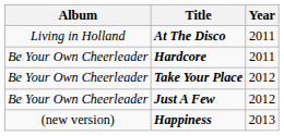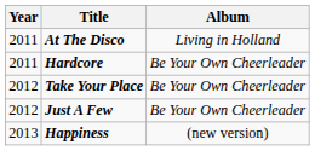 <table class="wikitable" style=text-align:center;>
 <tr>
+<th>Year</th>
+<th>Title</th>
 <th>Album</th>
-<th>Title</th>
-<th>Year</th>
 </tr>
 <tr>
+<td>2011</td>
+<td align="left"><strong><em>At The Disco</em></strong></td>
 <td><em>Living in Holland</em></td>
-<td align="left"><strong><em>At The Disco</em></strong></td>
-<td>2011</td>
 </tr>
 <tr>
+<td>2011</td>
+<td align="left"><strong><em>Hardcore</em></strong></td>
 <td><em>Be Your Own Cheerleader</em></td>
-<td align="left"><strong><em>Hardcore</em></strong></td>
-<td>2011</td>
 </tr>
 <tr>
+<td>2012</td>
+<td align="left"><strong><em>Take Your Place</em></strong></td>
 <td><em>Be Your Own Cheerleader</em></td>
-<td align="left"><strong><em>Take Your Place</em></strong></td>
-<td>2012</td>
 </tr>
 <tr>
+<td>2012</td>
+<td align="left"><strong><em>Just A Few</em></strong></td>
 <td><em>Be Your Own Cheerleader</em></td>
-<td align="left"><strong><em>Just A Few</em></strong></td>
-<td>2012</td>
 </tr>
 <tr>
+<td>2013</td>
+<td align="left"><strong><em>Happiness</em></strong></td>
 <td>(new version)</td>
-<td align="left"><strong><em>Happiness</em></strong></td>
-<td>2013</td>
 </tr>
 </table>
